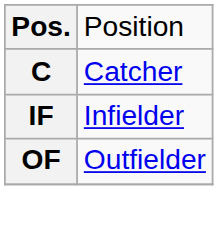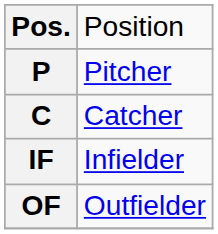 <table class="wikitable">
 <tr>
 <th scope="row">Pos.</th>
 <td>Position</td>
+</tr>
+<tr>
+<th scope="row">P</th>
+<td><a href='#'>Pitcher</a></td>
 </tr>
 <tr>
 <th scope="row">C</th>
 <td><a href='#'>Catcher</a></td>
 </tr>
 <tr>
 <th scope="row">IF</th>
 <td><a href='#'>Infielder</a></td>
 </tr>
 <tr>
 <th scope="row">OF</th>
 <td><a href='#'>Outfielder</a></td>
 </tr>
 <tr>
 </tr>
 </table>
